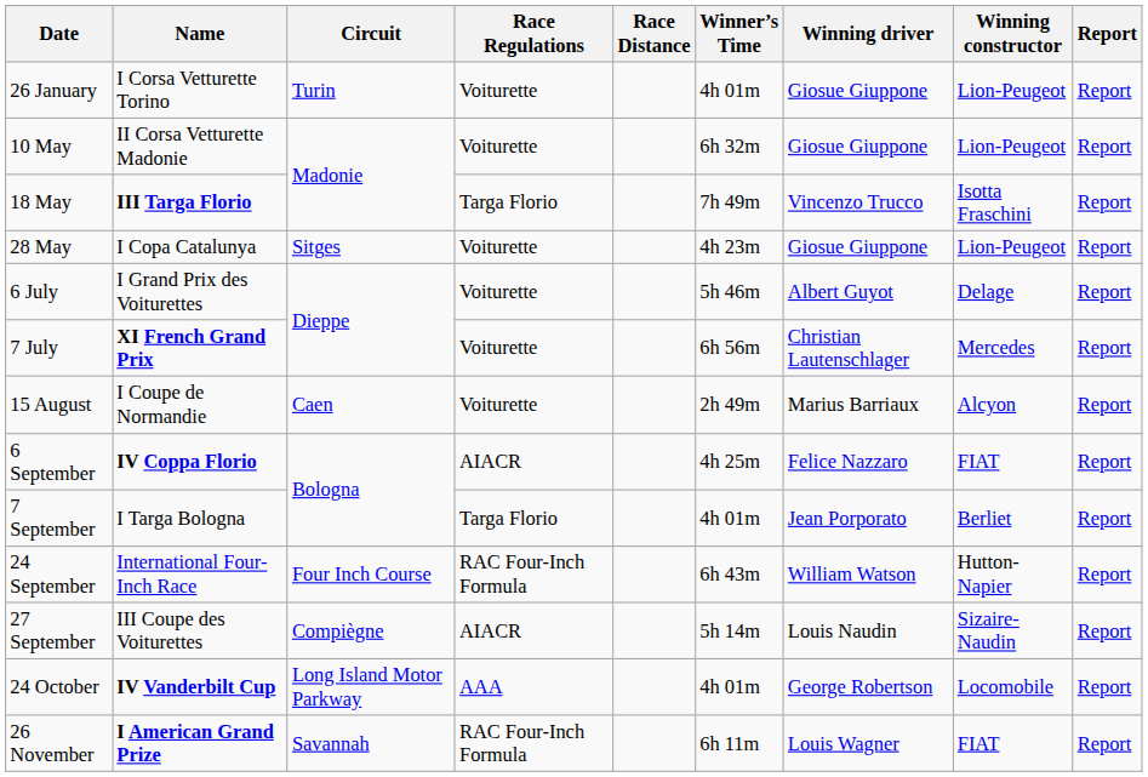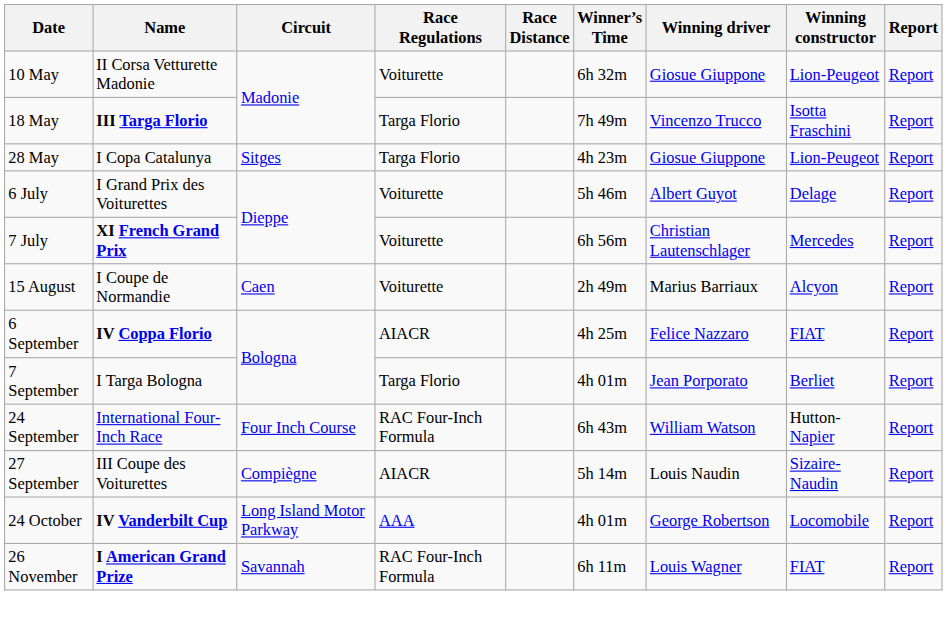 <table class="wikitable" style="font-size:95%">
 <tr>
 <th>Date</th>
 <th>Name</th>
 <th>Circuit</th>
 <th>Race<br>Regulations</th>
 <th>Race<br>Distance</th>
 <th>Winner’s<br>Time</th>
 <th>Winning driver</th>
 <th>Winning<br>constructor</th>
 <th>Report</th>
-</tr>
-<tr>
-<td>26 January</td>
-<td> I Corsa Vetturette Torino</td>
-<td><a href='#'>Turin</a></td>
-<td>Voiturette</td>
-<td></td>
-<td>4h 01m</td>
-<td> <a href='#'>Giosue Giuppone</a></td>
-<td><a href='#'>Lion-Peugeot</a></td>
-<td><a href='#'>Report</a></td>
 </tr>
 <tr>
 <td>10 May</td>
 <td> II Corsa Vetturette Madonie</td>
 <td rowspan=2><a href='#'>Madonie</a></td>
 <td>Voiturette</td>
 <td></td>
 <td>6h 32m</td>
 <td> <a href='#'>Giosue Giuppone</a></td>
 <td><a href='#'>Lion-Peugeot</a></td>
 <td><a href='#'>Report</a></td>
 </tr>
 <tr>
 <td>18 May</td>
 <td> <strong>III <a href='#'>Targa Florio</a></strong></td>
 <td>Targa Florio</td>
 <td></td>
 <td>7h 49m</td>
 <td> <a href='#'>Vincenzo Trucco</a></td>
 <td><a href='#'>Isotta Fraschini</a></td>
 <td><a href='#'>Report</a></td>
 </tr>
 <tr>
 <td>28 May</td>
 <td> I Copa Catalunya</td>
 <td><a href='#'>Sitges</a></td>
-<td>Voiturette</td>
+<td>Targa Florio</td>
 <td></td>
 <td>4h 23m</td>
 <td> <a href='#'>Giosue Giuppone</a></td>
 <td><a href='#'>Lion-Peugeot</a></td>
 <td><a href='#'>Report</a></td>
 </tr>
 <tr>
 <td>6 July</td>
 <td> I Grand Prix des Voiturettes</td>
 <td rowspan=2><a href='#'>Dieppe</a></td>
 <td>Voiturette</td>
 <td></td>
 <td>5h 46m</td>
 <td> <a href='#'>Albert Guyot</a></td>
 <td><a href='#'>Delage</a></td>
 <td><a href='#'>Report</a></td>
 </tr>
 <tr>
 <td>7 July</td>
 <td> <strong>XI <a href='#'>French Grand Prix</a></strong></td>
 <td>Voiturette</td>
 <td></td>
 <td>6h 56m</td>
 <td> <a href='#'>Christian Lautenschlager</a></td>
 <td><a href='#'>Mercedes</a></td>
 <td><a href='#'>Report</a></td>
 </tr>
 <tr>
 <td>15 August</td>
 <td> I Coupe de Normandie</td>
 <td><a href='#'>Caen</a></td>
 <td>Voiturette</td>
 <td></td>
 <td>2h 49m</td>
 <td> Marius Barriaux</td>
 <td><a href='#'>Alcyon</a></td>
 <td><a href='#'>Report</a></td>
 </tr>
 <tr>
 <td>6 September</td>
 <td> <strong>IV <a href='#'>Coppa Florio</a></strong></td>
 <td rowspan=2><a href='#'>Bologna</a></td>
 <td>AIACR</td>
 <td></td>
 <td>4h 25m</td>
 <td> <a href='#'>Felice Nazzaro</a></td>
 <td><a href='#'>FIAT</a></td>
 <td><a href='#'>Report</a></td>
 </tr>
 <tr>
 <td>7 September</td>
 <td> I Targa Bologna</td>
 <td>Targa Florio</td>
 <td></td>
 <td>4h 01m</td>
 <td> <a href='#'>Jean Porporato</a></td>
 <td><a href='#'>Berliet</a></td>
 <td><a href='#'>Report</a></td>
 </tr>
 <tr>
 <td>24 September</td>
 <td> <a href='#'>International Four-Inch Race</a></td>
 <td><a href='#'>Four Inch Course</a></td>
 <td>RAC Four-Inch Formula</td>
 <td></td>
 <td>6h 43m</td>
 <td> <a href='#'>William Watson</a></td>
 <td>Hutton-<a href='#'>Napier</a></td>
 <td><a href='#'>Report</a></td>
 </tr>
 <tr>
 <td>27 September</td>
 <td> III Coupe des Voiturettes</td>
 <td><a href='#'>Compiègne</a></td>
 <td>AIACR</td>
 <td></td>
 <td>5h 14m</td>
 <td> Louis Naudin</td>
 <td><a href='#'>Sizaire-Naudin</a></td>
 <td><a href='#'>Report</a></td>
 </tr>
 <tr>
 <td>24 October</td>
 <td> <strong>IV <a href='#'>Vanderbilt Cup</a></strong></td>
 <td><a href='#'>Long Island Motor Parkway</a></td>
 <td><a href='#'>AAA</a></td>
 <td></td>
 <td>4h 01m</td>
 <td> <a href='#'>George Robertson</a></td>
 <td><a href='#'>Locomobile</a></td>
 <td><a href='#'>Report</a></td>
 </tr>
 <tr>
 <td>26 November</td>
 <td> <strong>I <a href='#'>American Grand Prize</a></strong></td>
 <td><a href='#'>Savannah</a></td>
 <td>RAC Four-Inch Formula</td>
 <td></td>
 <td>6h 11m</td>
 <td> <a href='#'>Louis Wagner</a></td>
 <td><a href='#'>FIAT</a></td>
 <td><a href='#'>Report</a></td>
 </tr>
 </table>
